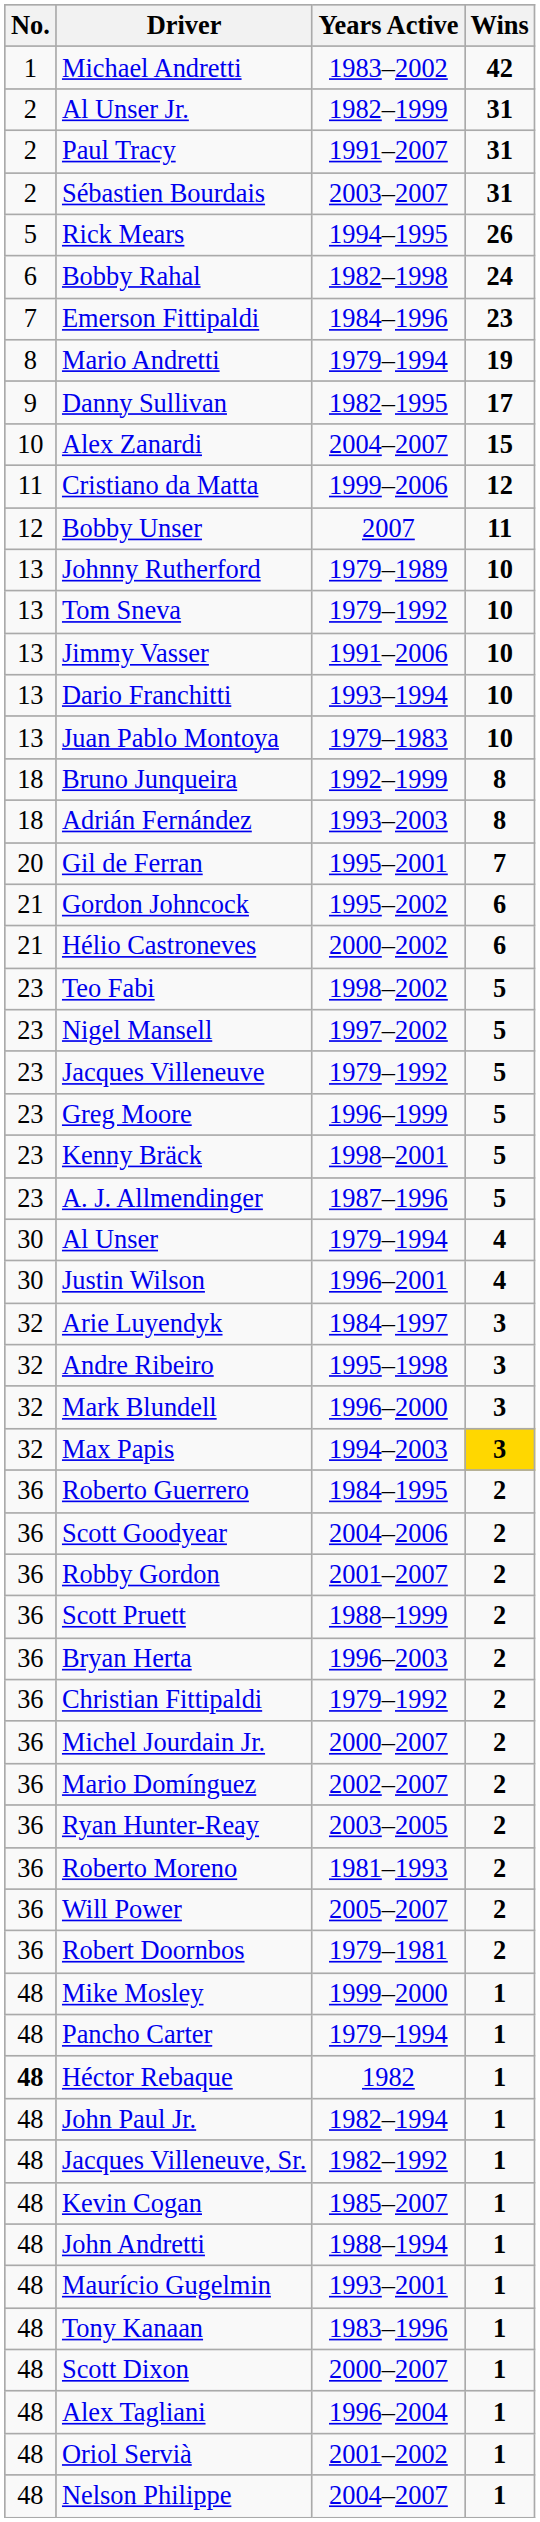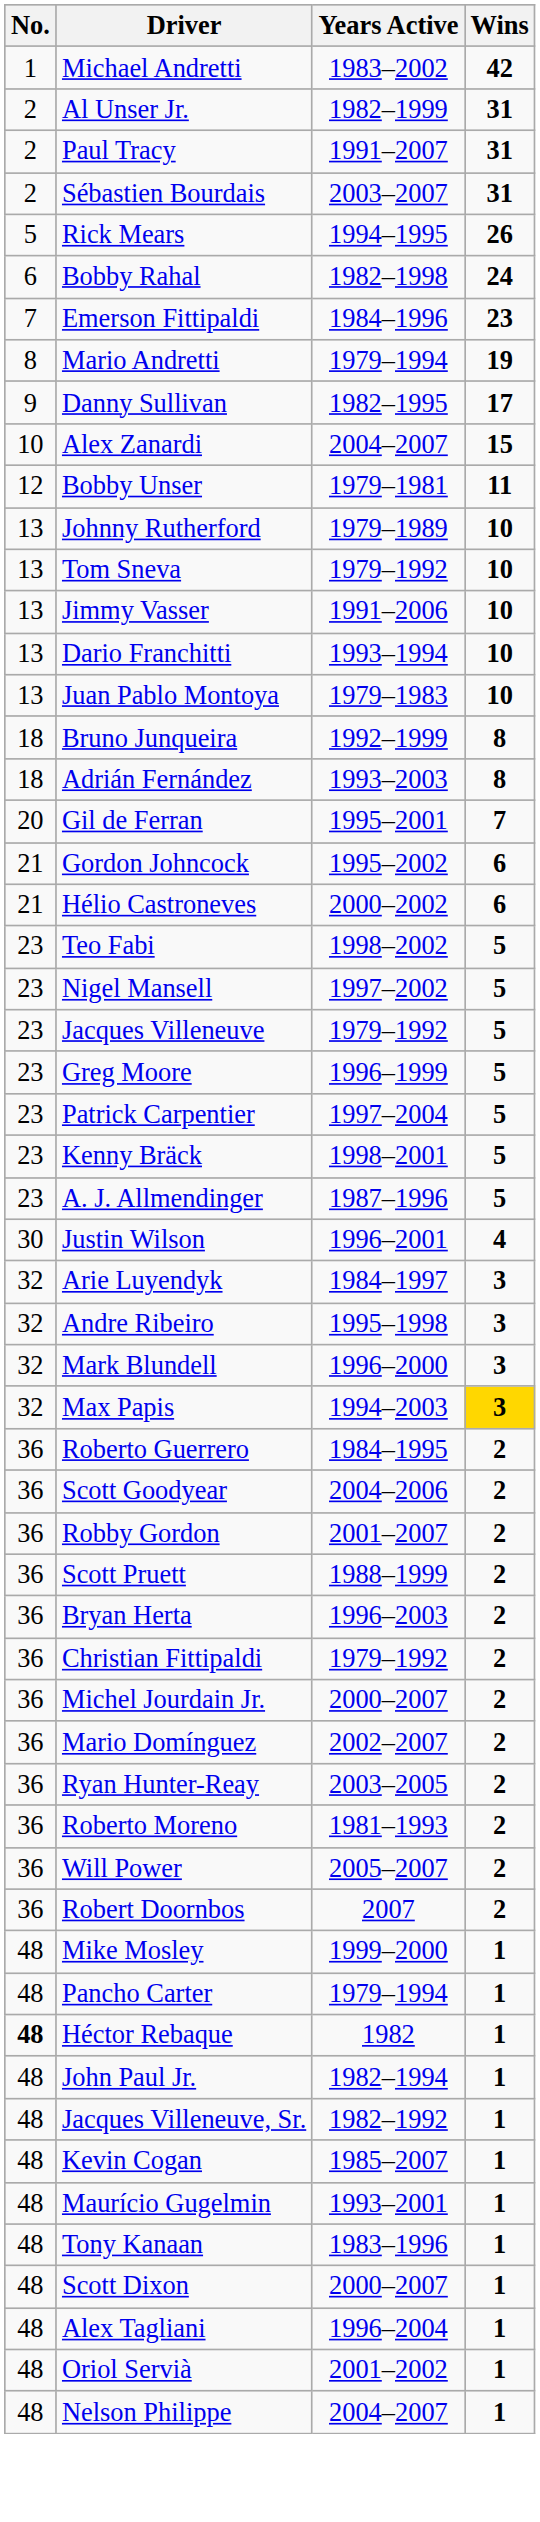 <table class="wikitable">
 <tr>
 <th>No.</th>
 <th>Driver</th>
 <th>Years Active</th>
 <th>Wins</th>
 </tr>
 <tr>
 <td align="center">1</td>
 <td> <a href='#'>Michael Andretti</a></td>
 <td align="center"><a href='#'>1983</a>–<a href='#'>2002</a></td>
 <td align="center"><strong>42</strong></td>
 </tr>
 <tr>
 <td align="center">2</td>
 <td> <a href='#'>Al Unser Jr.</a></td>
 <td align="center"><a href='#'>1982</a>–<a href='#'>1999</a></td>
 <td align="center"><strong>31</strong></td>
 </tr>
 <tr>
 <td align="center">2</td>
 <td> <a href='#'>Paul Tracy</a></td>
 <td align="center"><a href='#'>1991</a>–<a href='#'>2007</a></td>
 <td align="center"><strong>31</strong></td>
 </tr>
 <tr>
 <td align="center">2</td>
 <td> <a href='#'>Sébastien Bourdais</a></td>
 <td align="center"><a href='#'>2003</a>–<a href='#'>2007</a></td>
 <td align="center"><strong>31</strong></td>
 </tr>
 <tr>
 <td align="center">5</td>
 <td> <a href='#'>Rick Mears</a></td>
 <td align="center"><a href='#'>1994</a>–<a href='#'>1995</a></td>
 <td align="center"><strong>26</strong></td>
 </tr>
 <tr>
 <td align="center">6</td>
 <td> <a href='#'>Bobby Rahal</a></td>
 <td align="center"><a href='#'>1982</a>–<a href='#'>1998</a></td>
 <td align="center"><strong>24</strong></td>
 </tr>
 <tr>
 <td align="center">7</td>
 <td> <a href='#'>Emerson Fittipaldi</a></td>
 <td align="center"><a href='#'>1984</a>–<a href='#'>1996</a></td>
 <td align="center"><strong>23</strong></td>
 </tr>
 <tr>
 <td align="center">8</td>
 <td> <a href='#'>Mario Andretti</a></td>
 <td align="center"><a href='#'>1979</a>–<a href='#'>1994</a></td>
 <td align="center"><strong>19</strong></td>
 </tr>
 <tr>
 <td align="center">9</td>
 <td> <a href='#'>Danny Sullivan</a></td>
 <td align="center"><a href='#'>1982</a>–<a href='#'>1995</a></td>
 <td align="center"><strong>17</strong></td>
 </tr>
 <tr>
 <td align="center">10</td>
 <td> <a href='#'>Alex Zanardi</a></td>
 <td align="center"><a href='#'>2004</a>–<a href='#'>2007</a></td>
 <td align="center"><strong>15</strong></td>
 </tr>
 <tr>
-<td align="center">11</td>
-<td> <a href='#'>Cristiano da Matta</a></td>
-<td align="center"><a href='#'>1999</a>–<a href='#'>2006</a></td>
-<td align="center"><strong>12</strong></td>
-</tr>
-<tr>
 <td align="center">12</td>
 <td> <a href='#'>Bobby Unser</a></td>
-<td align="center"><a href='#'>2007</a></td>
+<td align="center"><a href='#'>1979</a>–<a href='#'>1981</a></td>
 <td align="center"><strong>11</strong></td>
 </tr>
 <tr>
 <td align="center">13</td>
 <td> <a href='#'>Johnny Rutherford</a></td>
 <td align="center"><a href='#'>1979</a>–<a href='#'>1989</a></td>
 <td align="center"><strong>10</strong></td>
 </tr>
 <tr>
 <td align="center">13</td>
 <td> <a href='#'>Tom Sneva</a></td>
 <td align="center"><a href='#'>1979</a>–<a href='#'>1992</a></td>
 <td align="center"><strong>10</strong></td>
 </tr>
 <tr>
 <td align="center">13</td>
 <td> <a href='#'>Jimmy Vasser</a></td>
 <td align="center"><a href='#'>1991</a>–<a href='#'>2006</a></td>
 <td align="center"><strong>10</strong></td>
 </tr>
 <tr>
 <td align="center">13</td>
 <td> <a href='#'>Dario Franchitti</a></td>
 <td align="center"><a href='#'>1993</a>–<a href='#'>1994</a></td>
 <td align="center"><strong>10</strong></td>
 </tr>
 <tr>
 <td align="center">13</td>
 <td> <a href='#'>Juan Pablo Montoya</a></td>
 <td align="center"><a href='#'>1979</a>–<a href='#'>1983</a></td>
 <td align="center"><strong>10</strong></td>
 </tr>
 <tr>
 <td align="center">18</td>
 <td> <a href='#'>Bruno Junqueira</a></td>
 <td align="center"><a href='#'>1992</a>–<a href='#'>1999</a></td>
 <td align="center"><strong>8</strong></td>
 </tr>
 <tr>
 <td align="center">18</td>
 <td> <a href='#'>Adrián Fernández</a></td>
 <td align="center"><a href='#'>1993</a>–<a href='#'>2003</a></td>
 <td align="center"><strong>8</strong></td>
 </tr>
 <tr>
 <td align="center">20</td>
 <td> <a href='#'>Gil de Ferran</a></td>
 <td align="center"><a href='#'>1995</a>–<a href='#'>2001</a></td>
 <td align="center"><strong>7</strong></td>
 </tr>
 <tr>
 <td align="center">21</td>
 <td> <a href='#'>Gordon Johncock</a></td>
 <td align="center"><a href='#'>1995</a>–<a href='#'>2002</a></td>
 <td align="center"><strong>6</strong></td>
 </tr>
 <tr>
 <td align="center">21</td>
 <td> <a href='#'>Hélio Castroneves</a></td>
 <td align="center"><a href='#'>2000</a>–<a href='#'>2002</a></td>
 <td align="center"><strong>6</strong></td>
 </tr>
 <tr>
 <td align="center">23</td>
 <td> <a href='#'>Teo Fabi</a></td>
 <td align="center"><a href='#'>1998</a>–<a href='#'>2002</a></td>
 <td align="center"><strong>5</strong></td>
 </tr>
 <tr>
 <td align="center">23</td>
 <td> <a href='#'>Nigel Mansell</a></td>
 <td align="center"><a href='#'>1997</a>–<a href='#'>2002</a></td>
 <td align="center"><strong>5</strong></td>
 </tr>
 <tr>
 <td align="center">23</td>
 <td> <a href='#'>Jacques Villeneuve</a></td>
 <td align="center"><a href='#'>1979</a>–<a href='#'>1992</a></td>
 <td align="center"><strong>5</strong></td>
 </tr>
 <tr>
 <td align="center">23</td>
 <td> <a href='#'>Greg Moore</a></td>
 <td align="center"><a href='#'>1996</a>–<a href='#'>1999</a></td>
 <td align="center"><strong>5</strong></td>
 </tr>
 <tr>
 <td align="center">23</td>
+<td> <a href='#'>Patrick Carpentier</a></td>
+<td align="center"><a href='#'>1997</a>–<a href='#'>2004</a></td>
+<td align="center"><strong>5</strong></td>
+</tr>
+<tr>
+<td align="center">23</td>
 <td> <a href='#'>Kenny Bräck</a></td>
 <td align="center"><a href='#'>1998</a>–<a href='#'>2001</a></td>
 <td align="center"><strong>5</strong></td>
 </tr>
 <tr>
 <td align="center">23</td>
 <td> <a href='#'>A. J. Allmendinger</a></td>
 <td align="center"><a href='#'>1987</a>–<a href='#'>1996</a></td>
 <td align="center"><strong>5</strong></td>
-</tr>
-<tr>
-<td align="center">30</td>
-<td> <a href='#'>Al Unser</a></td>
-<td align="center"><a href='#'>1979</a>–<a href='#'>1994</a></td>
-<td align="center"><strong>4</strong></td>
 </tr>
 <tr>
 <td align="center">30</td>
 <td> <a href='#'>Justin Wilson</a></td>
 <td align="center"><a href='#'>1996</a>–<a href='#'>2001</a></td>
 <td align="center"><strong>4</strong></td>
 </tr>
 <tr>
 <td align="center">32</td>
 <td> <a href='#'>Arie Luyendyk</a></td>
 <td align="center"><a href='#'>1984</a>–<a href='#'>1997</a></td>
 <td align="center"><strong>3</strong></td>
 </tr>
 <tr>
 <td align="center">32</td>
 <td> <a href='#'>Andre Ribeiro</a></td>
 <td align="center"><a href='#'>1995</a>–<a href='#'>1998</a></td>
 <td align="center"><strong>3</strong></td>
 </tr>
 <tr>
 <td align="center">32</td>
 <td> <a href='#'>Mark Blundell</a></td>
 <td align="center"><a href='#'>1996</a>–<a href='#'>2000</a></td>
 <td align="center"><strong>3</strong></td>
 </tr>
 <tr>
 <td align="center">32</td>
 <td> <a href='#'>Max Papis</a></td>
 <td align="center"><a href='#'>1994</a>–<a href='#'>2003</a></td>
 <td align="center" style="background: gold;"><strong>3</strong></td>
 </tr>
 <tr>
 <td align="center">36</td>
 <td> <a href='#'>Roberto Guerrero</a></td>
 <td align="center"><a href='#'>1984</a>–<a href='#'>1995</a></td>
 <td align="center"><strong>2</strong></td>
 </tr>
 <tr>
 <td align="center">36</td>
 <td> <a href='#'>Scott Goodyear</a></td>
 <td align="center"><a href='#'>2004</a>–<a href='#'>2006</a></td>
 <td align="center"><strong>2</strong></td>
 </tr>
 <tr>
 <td align="center">36</td>
 <td> <a href='#'>Robby Gordon</a></td>
 <td align="center"><a href='#'>2001</a>–<a href='#'>2007</a></td>
 <td align="center"><strong>2</strong></td>
 </tr>
 <tr>
 <td align="center">36</td>
 <td> <a href='#'>Scott Pruett</a></td>
 <td align="center"><a href='#'>1988</a>–<a href='#'>1999</a></td>
 <td align="center"><strong>2</strong></td>
 </tr>
 <tr>
 <td align="center">36</td>
 <td> <a href='#'>Bryan Herta</a></td>
 <td align="center"><a href='#'>1996</a>–<a href='#'>2003</a></td>
 <td align="center"><strong>2</strong></td>
 </tr>
 <tr>
 <td align="center">36</td>
 <td> <a href='#'>Christian Fittipaldi</a></td>
 <td align="center"><a href='#'>1979</a>–<a href='#'>1992</a></td>
 <td align="center"><strong>2</strong></td>
 </tr>
 <tr>
 <td align="center">36</td>
 <td> <a href='#'>Michel Jourdain Jr.</a></td>
 <td align="center"><a href='#'>2000</a>–<a href='#'>2007</a></td>
 <td align="center"><strong>2</strong></td>
 </tr>
 <tr>
 <td align="center">36</td>
 <td> <a href='#'>Mario Domínguez</a></td>
 <td align="center"><a href='#'>2002</a>–<a href='#'>2007</a></td>
 <td align="center"><strong>2</strong></td>
 </tr>
 <tr>
 <td align="center">36</td>
 <td> <a href='#'>Ryan Hunter-Reay</a></td>
 <td align="center"><a href='#'>2003</a>–<a href='#'>2005</a></td>
 <td align="center"><strong>2</strong></td>
 </tr>
 <tr>
 <td align="center">36</td>
 <td> <a href='#'>Roberto Moreno</a></td>
 <td align="center"><a href='#'>1981</a>–<a href='#'>1993</a></td>
 <td align="center"><strong>2</strong></td>
 </tr>
 <tr>
 <td align="center">36</td>
 <td> <a href='#'>Will Power</a></td>
 <td align="center"><a href='#'>2005</a>–<a href='#'>2007</a></td>
 <td align="center"><strong>2</strong></td>
 </tr>
 <tr>
 <td align="center">36</td>
 <td> <a href='#'>Robert Doornbos</a></td>
-<td align="center"><a href='#'>1979</a>–<a href='#'>1981</a></td>
+<td align="center"><a href='#'>2007</a></td>
 <td align="center"><strong>2</strong></td>
 </tr>
 <tr>
 <td align="center">48</td>
 <td> <a href='#'>Mike Mosley</a></td>
 <td align="center"><a href='#'>1999</a>–<a href='#'>2000</a></td>
 <td align="center"><strong>1</strong></td>
 </tr>
 <tr>
 <td align="center">48</td>
 <td> <a href='#'>Pancho Carter</a></td>
 <td align="center"><a href='#'>1979</a>–<a href='#'>1994</a></td>
 <td align="center"><strong>1</strong></td>
 </tr>
 <tr>
 <td align="center"><strong>48</strong></td>
 <td> <a href='#'>Héctor Rebaque</a></td>
 <td align="center"><a href='#'>1982</a></td>
 <td align="center"><strong>1</strong></td>
 </tr>
 <tr>
 <td align="center">48</td>
 <td> <a href='#'>John Paul Jr.</a></td>
 <td align="center"><a href='#'>1982</a>–<a href='#'>1994</a></td>
 <td align="center"><strong>1</strong></td>
 </tr>
 <tr>
 <td align="center">48</td>
 <td> <a href='#'>Jacques Villeneuve, Sr.</a></td>
 <td align="center"><a href='#'>1982</a>–<a href='#'>1992</a></td>
 <td align="center"><strong>1</strong></td>
 </tr>
 <tr>
 <td align="center">48</td>
 <td> <a href='#'>Kevin Cogan</a></td>
 <td align="center"><a href='#'>1985</a>–<a href='#'>2007</a></td>
 <td align="center"><strong>1</strong></td>
 </tr>
 <tr>
 <td align="center">48</td>
-<td> <a href='#'>John Andretti</a></td>
-<td align="center"><a href='#'>1988</a>–<a href='#'>1994</a></td>
-<td align="center"><strong>1</strong></td>
-</tr>
-<tr>
-<td align="center">48</td>
 <td> <a href='#'>Maurício Gugelmin</a></td>
 <td align="center"><a href='#'>1993</a>–<a href='#'>2001</a></td>
 <td align="center"><strong>1</strong></td>
 </tr>
 <tr>
 <td align="center">48</td>
 <td> <a href='#'>Tony Kanaan</a></td>
 <td align="center"><a href='#'>1983</a>–<a href='#'>1996</a></td>
 <td align="center"><strong>1</strong></td>
 </tr>
 <tr>
 <td align="center">48</td>
 <td> <a href='#'>Scott Dixon</a></td>
 <td align="center"><a href='#'>2000</a>–<a href='#'>2007</a></td>
 <td align="center"><strong>1</strong></td>
 </tr>
 <tr>
 <td align="center">48</td>
 <td> <a href='#'>Alex Tagliani</a></td>
 <td align="center"><a href='#'>1996</a>–<a href='#'>2004</a></td>
 <td align="center"><strong>1</strong></td>
 </tr>
 <tr>
 <td align="center">48</td>
 <td> <a href='#'>Oriol Servià</a></td>
 <td align="center"><a href='#'>2001</a>–<a href='#'>2002</a></td>
 <td align="center"><strong>1</strong></td>
 </tr>
 <tr>
 <td align="center">48</td>
 <td> <a href='#'>Nelson Philippe</a></td>
 <td align="center"><a href='#'>2004</a>–<a href='#'>2007</a></td>
 <td align="center"><strong>1</strong></td>
 </tr>
 </table>
